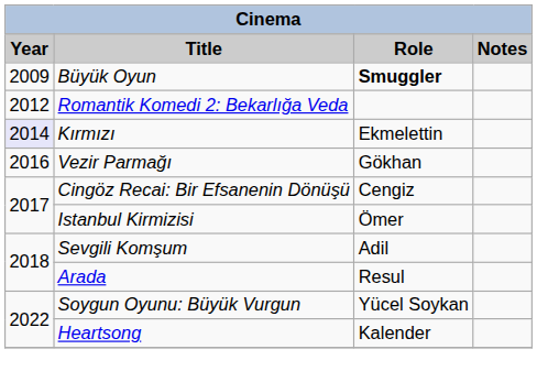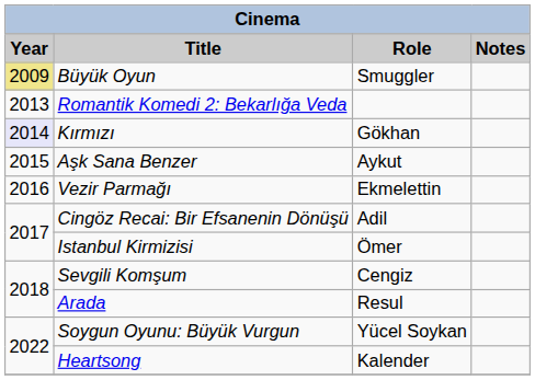 <table class="wikitable" style="font-size:90%">
 <tr style="text-align:center;">
 <th colspan=4 style="background:#B0C4DE;">Cinema</th>
 </tr>
 <tr style="text-align:center;">
 <th style="background:#ccc;">Year</th>
 <th style="background:#ccc;">Title</th>
 <th style="background:#ccc;">Role</th>
 <th style="background:#ccc;">Notes</th>
 </tr>
 <tr>
-<td>2009</td>
+<td style="background: khaki;">2009</td>
 <td><em>Büyük Oyun</em></td>
-<td><strong>Smuggler</strong></td>
+<td>Smuggler</td>
 <td></td>
 </tr>
 <tr>
-<td>2012</td>
+<td>2013</td>
 <td><em><a href='#'>Romantik Komedi 2: Bekarlığa Veda</a></em></td>
 <td></td>
 <td></td>
 </tr>
 <tr>
 <td style="background: lavender;">2014</td>
 <td><em>Kırmızı</em></td>
-<td>Ekmelettin</td>
+<td>Gökhan</td>
+<td></td>
+</tr>
+<tr>
+<td>2015</td>
+<td><em>Aşk Sana Benzer</em></td>
+<td>Aykut</td>
 <td></td>
 </tr>
 <tr>
 <td>2016</td>
 <td><em>Vezir Parmağı</em></td>
-<td>Gökhan</td>
+<td>Ekmelettin</td>
 <td></td>
 </tr>
 <tr>
 <td rowspan = "2">2017</td>
 <td><em>Cingöz Recai: Bir Efsanenin Dönüşü</em></td>
-<td>Cengiz</td>
+<td>Adil</td>
 <td></td>
 </tr>
 <tr>
 <td><em>Istanbul Kirmizisi</em></td>
 <td>Ömer</td>
 <td></td>
 </tr>
 <tr>
 <td rowspan = "2">2018</td>
 <td><em>Sevgili Komşum</em></td>
-<td>Adil</td>
+<td>Cengiz</td>
 <td></td>
 </tr>
 <tr>
 <td><em><a href='#'>Arada</a></em></td>
 <td>Resul</td>
 <td></td>
 </tr>
 <tr>
 <td rowspan = "2">2022</td>
 <td><em>Soygun Oyunu: Büyük Vurgun</em></td>
 <td>Yücel Soykan</td>
 <td></td>
 </tr>
 <tr>
 <td><em><a href='#'>Heartsong</a></em></td>
 <td>Kalender</td>
 <td></td>
 </tr>
 <tr>
 </tr>
 </table>
